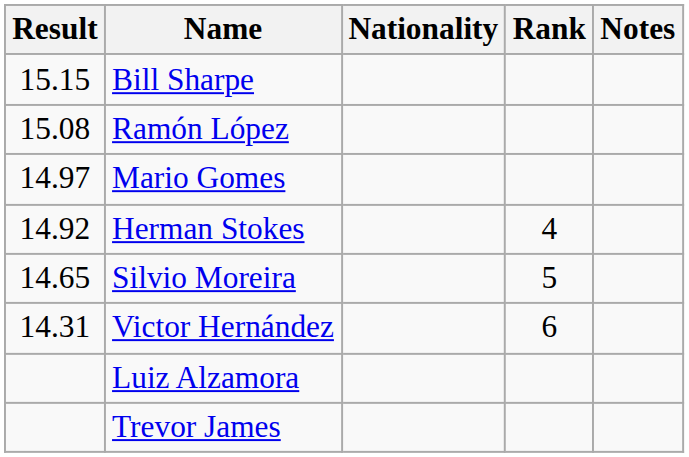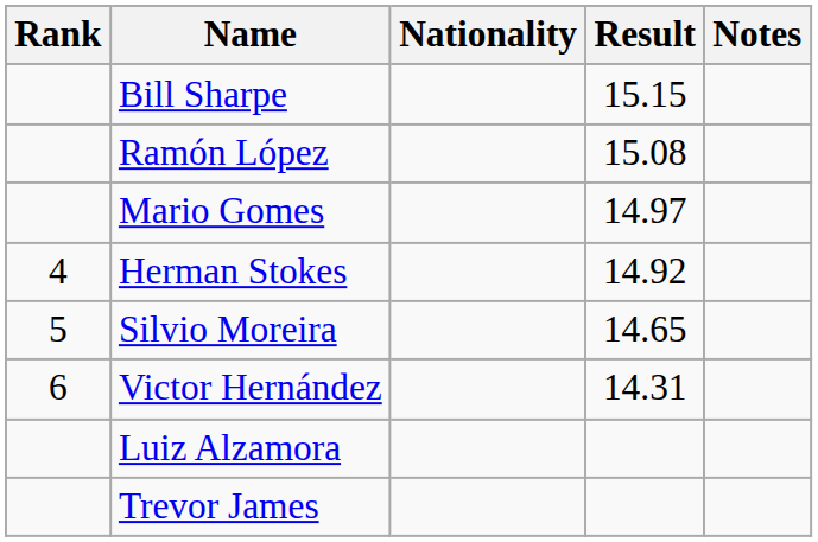 <table class="wikitable sortable" style="text-align:center">
 <tr>
-<th>Result</th>
+<th>Rank</th>
 <th>Name</th>
 <th>Nationality</th>
-<th>Rank</th>
+<th>Result</th>
 <th>Notes</th>
 </tr>
 <tr>
-<td>15.15</td>
+<td></td>
 <td align=left><a href='#'>Bill Sharpe</a></td>
 <td align=left></td>
-<td></td>
+<td>15.15</td>
 <td></td>
 </tr>
 <tr>
-<td>15.08</td>
+<td></td>
 <td align=left><a href='#'>Ramón López</a></td>
 <td align=left></td>
-<td></td>
+<td>15.08</td>
 <td></td>
 </tr>
 <tr>
-<td>14.97</td>
+<td></td>
 <td align=left><a href='#'>Mario Gomes</a></td>
 <td align=left></td>
-<td></td>
+<td>14.97</td>
 <td></td>
 </tr>
 <tr>
-<td>14.92</td>
+<td>4</td>
 <td align=left><a href='#'>Herman Stokes</a></td>
 <td align=left></td>
-<td>4</td>
+<td>14.92</td>
 <td></td>
 </tr>
 <tr>
-<td>14.65</td>
+<td>5</td>
 <td align=left><a href='#'>Silvio Moreira</a></td>
 <td align=left></td>
-<td>5</td>
+<td>14.65</td>
 <td></td>
 </tr>
 <tr>
-<td>14.31</td>
+<td>6</td>
 <td align=left><a href='#'>Victor Hernández</a></td>
 <td align=left></td>
-<td>6</td>
+<td>14.31</td>
 <td></td>
 </tr>
 <tr>
 <td></td>
 <td align=left><a href='#'>Luiz Alzamora</a></td>
 <td align=left></td>
 <td></td>
 <td></td>
 </tr>
 <tr>
 <td></td>
 <td align=left><a href='#'>Trevor James</a></td>
 <td align=left></td>
 <td></td>
 <td></td>
 </tr>
 </table>
